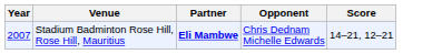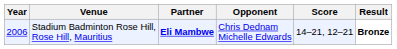 <table class="sortable wikitable" style="font-size: 90%;">
 <tr>
 <th>Year</th>
 <th>Venue</th>
 <th>Partner</th>
 <th>Opponent</th>
 <th>Score</th>
+<th>Result</th>
 </tr>
 <tr style="background:#ECF2FF">
-<td align="center"><a href='#'>2007</a></td>
+<td align="center"><a href='#'>2006</a></td>
 <td align="left">Stadium Badminton Rose Hill,<br><a href='#'>Rose Hill</a>, <a href='#'>Mauritius</a></td>
 <td align="left"><strong> <a href='#'>Eli Mambwe</a></strong></td>
 <td align="left"> <a href='#'>Chris Dednam</a> <br>  <a href='#'>Michelle Edwards</a></td>
 <td align="left">14–21, 12–21</td>
+<td style="text-align:left; background:white"> <strong>Bronze</strong></td>
 </tr>
 </table>
